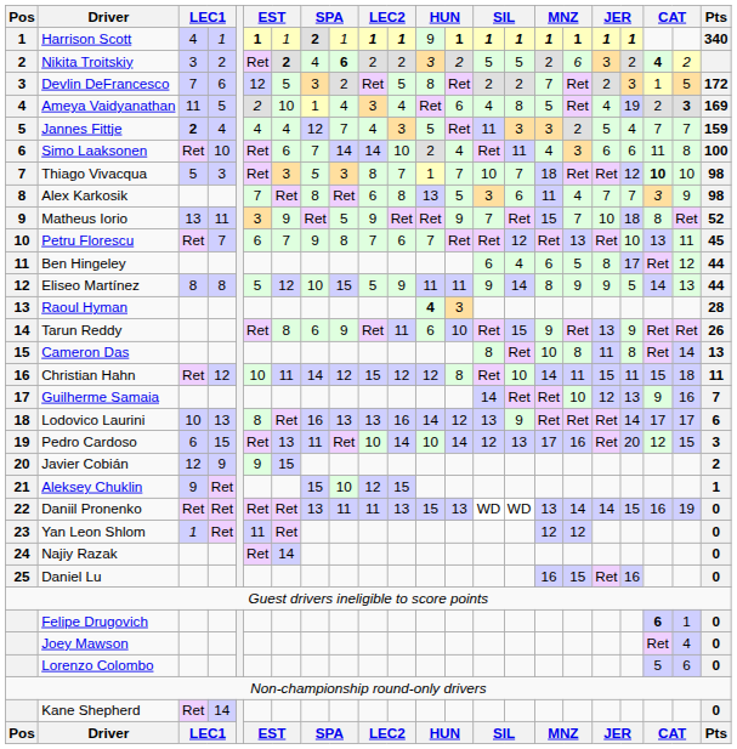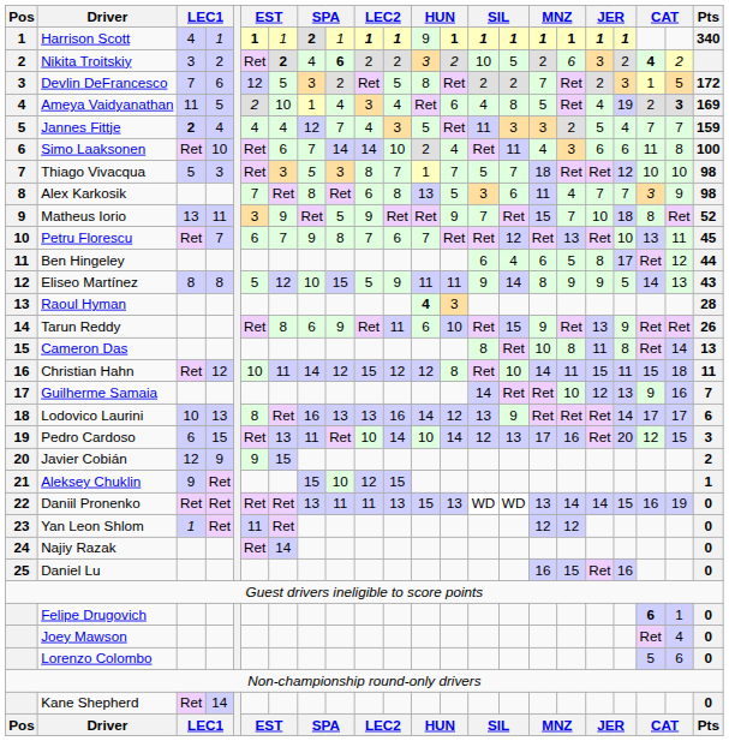 <table class="wikitable" style="font-size: 85%; text-align:center">
 <tr valign="top">
 <th valign="middle">Pos</th>
 <th valign="middle">Driver</th>
 <th colspan=2><a href='#'>LEC1</a><br></th>
 <th rowspan=26></th>
 <th colspan=2><a href='#'>EST</a><br></th>
 <th colspan=2><a href='#'>SPA</a><br></th>
 <th colspan=2><a href='#'>LEC2</a><br></th>
 <th colspan=2><a href='#'>HUN</a><br></th>
 <th colspan=2><a href='#'>SIL</a><br></th>
 <th colspan=2><a href='#'>MNZ</a><br></th>
 <th colspan=2><a href='#'>JER</a><br></th>
 <th colspan=2><a href='#'>CAT</a><br></th>
 <th valign="middle">Pts</th>
 </tr>
 <tr>
 <th>1</th>
 <td align=left> <a href='#'>Harrison Scott</a></td>
 <td style="background:#CFCFFF;">4</td>
 <td style="background:#CFCFFF;"><em>1</em></td>
 <td style="background:#FFFFBF;"><strong>1</strong></td>
 <td style="background:#FFFFBF;"><em>1</em></td>
 <td style="background:#DFDFDF;"><strong>2</strong></td>
 <td style="background:#FFFFBF;"><em>1</em></td>
 <td style="background:#FFFFBF;"><strong><em>1</em></strong></td>
 <td style="background:#FFFFBF;"><strong><em>1</em></strong></td>
 <td style="background:#DFFFDF;">9</td>
 <td style="background:#FFFFBF;"><strong>1</strong></td>
 <td style="background:#FFFFBF;"><strong><em>1</em></strong></td>
 <td style="background:#FFFFBF;"><strong><em>1</em></strong></td>
 <td style="background:#FFFFBF;"><strong><em>1</em></strong></td>
 <td style="background:#FFFFBF;"><strong>1</strong></td>
 <td style="background:#FFFFBF;"><strong><em>1</em></strong></td>
 <td style="background:#FFFFBF;"><strong><em>1</em></strong></td>
 <td></td>
 <td></td>
 <th>340</th>
 </tr>
 <tr>
 <th>2</th>
 <td align=left> <a href='#'>Nikita Troitskiy</a></td>
 <td style="background:#CFCFFF;">3</td>
 <td style="background:#CFCFFF;">2</td>
 <td style="background:#EFCFFF;">Ret</td>
 <td style="background:#DFDFDF;"><strong>2</strong></td>
 <td style="background:#DFFFDF;">4</td>
 <td style="background:#DFFFDF;"><strong>6</strong></td>
 <td style="background:#DFDFDF;">2</td>
 <td style="background:#DFDFDF;">2</td>
 <td style="background:#FFDF9F;"><em>3</em></td>
 <td style="background:#DFDFDF;"><em>2</em></td>
-<td style="background:#DFFFDF;">5</td>
+<td style="background:#DFFFDF;">10</td>
 <td style="background:#DFFFDF;">5</td>
 <td style="background:#DFDFDF;">2</td>
 <td style="background:#DFFFDF;"><em>6</em></td>
 <td style="background:#FFDF9F;">3</td>
 <td style="background:#DFDFDF;">2</td>
 <td style="background:#DFFFDF;"><strong>4</strong></td>
 <td style="background:#FFFFBF;"><em>2</em></td>
 <th></th>
 </tr>
 <tr>
 <th>3</th>
 <td align=left> <a href='#'>Devlin DeFrancesco</a></td>
 <td style="background:#CFCFFF;">7</td>
 <td style="background:#CFCFFF;">6</td>
 <td style="background:#CFCFFF;">12</td>
 <td style="background:#DFFFDF;">5</td>
 <td style="background:#FFDF9F;">3</td>
 <td style="background:#DFDFDF;">2</td>
 <td style="background:#EFCFFF;">Ret</td>
 <td style="background:#DFFFDF;">5</td>
 <td style="background:#DFFFDF;">8</td>
 <td style="background:#EFCFFF;">Ret</td>
 <td style="background:#DFDFDF;">2</td>
 <td style="background:#DFDFDF;">2</td>
 <td style="background:#DFFFDF;">7</td>
 <td style="background:#EFCFFF;">Ret</td>
 <td style="background:#DFDFDF;">2</td>
 <td style="background:#FFDF9F;">3</td>
 <td style="background:#FFFFBF;">1</td>
 <td style="background:#FFDF9F;">5</td>
 <th>172</th>
 </tr>
 <tr>
 <th>4</th>
 <td align=left nowrap> <a href='#'>Ameya Vaidyanathan</a></td>
 <td style="background:#CFCFFF;">11</td>
 <td style="background:#CFCFFF;">5</td>
 <td style="background:#DFDFDF;"><em>2</em></td>
 <td style="background:#DFFFDF;">10</td>
 <td style="background:#FFFFBF;">1</td>
 <td style="background:#DFFFDF;">4</td>
 <td style="background:#FFDF9F;">3</td>
 <td style="background:#DFFFDF;">4</td>
 <td style="background:#EFCFFF;">Ret</td>
 <td style="background:#DFFFDF;">6</td>
 <td style="background:#DFFFDF;">4</td>
 <td style="background:#DFFFDF;">8</td>
 <td style="background:#DFFFDF;">5</td>
 <td style="background:#EFCFFF;">Ret</td>
 <td style="background:#DFFFDF;">4</td>
 <td style="background:#CFCFFF;">19</td>
 <td style="background:#DFDFDF;">2</td>
 <td style="background:#DFDFDF;"><strong>3</strong></td>
 <th>169</th>
 </tr>
 <tr>
 <th>5</th>
 <td align=left> <a href='#'>Jannes Fittje</a></td>
 <td style="background:#CFCFFF;"><strong>2</strong></td>
 <td style="background:#CFCFFF;">4</td>
 <td style="background:#DFFFDF;">4</td>
 <td style="background:#DFFFDF;">4</td>
 <td style="background:#CFCFFF;">12</td>
 <td style="background:#DFFFDF;">7</td>
 <td style="background:#DFFFDF;">4</td>
 <td style="background:#FFDF9F;">3</td>
 <td style="background:#DFFFDF;">5</td>
 <td style="background:#EFCFFF;">Ret</td>
 <td style="background:#CFCFFF;">11</td>
 <td style="background:#FFDF9F;">3</td>
 <td style="background:#FFDF9F;">3</td>
 <td style="background:#DFDFDF;">2</td>
 <td style="background:#DFFFDF;">5</td>
 <td style="background:#DFFFDF;">4</td>
 <td style="background:#DFFFDF;">7</td>
 <td style="background:#DFFFDF;">7</td>
 <th>159</th>
 </tr>
 <tr>
 <th>6</th>
 <td align=left> <a href='#'>Simo Laaksonen</a></td>
 <td style="background:#EFCFFF;">Ret</td>
 <td style="background:#CFCFFF;">10</td>
 <td style="background:#EFCFFF;">Ret</td>
 <td style="background:#DFFFDF;">6</td>
 <td style="background:#DFFFDF;">7</td>
 <td style="background:#CFCFFF;">14</td>
 <td style="background:#CFCFFF;">14</td>
 <td style="background:#DFFFDF;">10</td>
 <td style="background:#DFDFDF;">2</td>
 <td style="background:#DFFFDF;">4</td>
 <td style="background:#EFCFFF;">Ret</td>
 <td style="background:#CFCFFF;">11</td>
 <td style="background:#DFFFDF;">4</td>
 <td style="background:#FFDF9F;">3</td>
 <td style="background:#DFFFDF;">6</td>
 <td style="background:#DFFFDF;">6</td>
 <td style="background:#DFFFDF;">11</td>
 <td style="background:#DFFFDF;">8</td>
 <th>100</th>
 </tr>
 <tr>
 <th>7</th>
 <td align=left> Thiago Vivacqua</td>
 <td style="background:#CFCFFF;">5</td>
 <td style="background:#CFCFFF;">3</td>
 <td style="background:#EFCFFF;">Ret</td>
 <td style="background:#FFDF9F;">3</td>
 <td style="background:#DFFFDF;"><em>5</em></td>
 <td style="background:#FFDF9F;">3</td>
 <td style="background:#DFFFDF;">8</td>
 <td style="background:#DFFFDF;">7</td>
 <td style="background:#FFFFBF;">1</td>
 <td style="background:#DFFFDF;">7</td>
-<td style="background:#DFFFDF;">10</td>
+<td style="background:#DFFFDF;">5</td>
 <td style="background:#DFFFDF;">7</td>
 <td style="background:#CFCFFF;">18</td>
 <td style="background:#EFCFFF;">Ret</td>
 <td style="background:#EFCFFF;">Ret</td>
 <td style="background:#CFCFFF;">12</td>
-<td style="background:#DFFFDF;"><strong>10</strong></td>
+<td style="background:#DFFFDF;">10</td>
 <td style="background:#DFFFDF;">10</td>
 <th>98</th>
 </tr>
 <tr>
 <th>8</th>
 <td align=left> Alex Karkosik</td>
 <td></td>
 <td></td>
 <td style="background:#DFFFDF;">7</td>
 <td style="background:#EFCFFF;">Ret</td>
 <td style="background:#DFFFDF;">8</td>
 <td style="background:#EFCFFF;">Ret</td>
 <td style="background:#DFFFDF;">6</td>
 <td style="background:#DFFFDF;">8</td>
 <td style="background:#CFCFFF;">13</td>
 <td style="background:#DFFFDF;">5</td>
 <td style="background:#FFDF9F;">3</td>
 <td style="background:#DFFFDF;">6</td>
 <td style="background:#CFCFFF;">11</td>
 <td style="background:#DFFFDF;">4</td>
 <td style="background:#DFFFDF;">7</td>
 <td style="background:#DFFFDF;">7</td>
 <td style="background:#FFDF9F;"><em>3</em></td>
 <td style="background:#DFFFDF;">9</td>
 <th>98</th>
 </tr>
 <tr>
 <th>9</th>
 <td align=left> Matheus Iorio</td>
 <td style="background:#CFCFFF;">13</td>
 <td style="background:#CFCFFF;">11</td>
 <td style="background:#FFDF9F;">3</td>
 <td style="background:#DFFFDF;">9</td>
 <td style="background:#EFCFFF;">Ret</td>
 <td style="background:#DFFFDF;">5</td>
 <td style="background:#DFFFDF;">9</td>
 <td style="background:#EFCFFF;">Ret</td>
 <td style="background:#EFCFFF;">Ret</td>
 <td style="background:#DFFFDF;">9</td>
 <td style="background:#DFFFDF;">7</td>
 <td style="background:#EFCFFF;">Ret</td>
 <td style="background:#CFCFFF;">15</td>
 <td style="background:#DFFFDF;">7</td>
 <td style="background:#DFFFDF;">10</td>
 <td style="background:#CFCFFF;">18</td>
 <td style="background:#DFFFDF;">8</td>
 <td style="background:#EFCFFF;">Ret</td>
 <th>52</th>
 </tr>
 <tr>
 <th>10</th>
 <td align=left> <a href='#'>Petru Florescu</a></td>
 <td style="background:#EFCFFF;">Ret</td>
 <td style="background:#CFCFFF;">7</td>
 <td style="background:#DFFFDF;">6</td>
 <td style="background:#DFFFDF;">7</td>
 <td style="background:#DFFFDF;">9</td>
 <td style="background:#DFFFDF;">8</td>
 <td style="background:#DFFFDF;">7</td>
 <td style="background:#DFFFDF;">6</td>
 <td style="background:#DFFFDF;">7</td>
 <td style="background:#EFCFFF;">Ret</td>
 <td style="background:#EFCFFF;">Ret</td>
 <td style="background:#CFCFFF;">12</td>
 <td style="background:#EFCFFF;">Ret</td>
 <td style="background:#CFCFFF;">13</td>
 <td style="background:#EFCFFF;">Ret</td>
 <td style="background:#DFFFDF;">10</td>
 <td style="background:#CFCFFF;">13</td>
 <td style="background:#DFFFDF;">11</td>
 <th>45</th>
 </tr>
 <tr>
 <th>11</th>
 <td align=left> Ben Hingeley</td>
 <td></td>
 <td></td>
 <td></td>
 <td></td>
 <td></td>
 <td></td>
 <td></td>
 <td></td>
 <td></td>
 <td></td>
 <td style="background:#DFFFDF;">6</td>
 <td style="background:#DFFFDF;">4</td>
 <td style="background:#DFFFDF;">6</td>
 <td style="background:#DFFFDF;">5</td>
 <td style="background:#DFFFDF;">8</td>
 <td style="background:#CFCFFF;">17</td>
 <td style="background:#EFCFFF;">Ret</td>
 <td style="background:#DFFFDF;">12</td>
 <th>44</th>
 </tr>
 <tr>
 <th>12</th>
 <td align=left> Eliseo Martínez</td>
 <td style="background:#CFCFFF;">8</td>
 <td style="background:#CFCFFF;">8</td>
 <td style="background:#DFFFDF;">5</td>
 <td style="background:#CFCFFF;">12</td>
 <td style="background:#DFFFDF;">10</td>
 <td style="background:#CFCFFF;">15</td>
 <td style="background:#DFFFDF;">5</td>
 <td style="background:#DFFFDF;">9</td>
 <td style="background:#CFCFFF;">11</td>
 <td style="background:#CFCFFF;">11</td>
 <td style="background:#DFFFDF;">9</td>
 <td style="background:#CFCFFF;">14</td>
 <td style="background:#DFFFDF;">8</td>
 <td style="background:#DFFFDF;">9</td>
 <td style="background:#DFFFDF;">9</td>
 <td style="background:#DFFFDF;">5</td>
 <td style="background:#CFCFFF;">14</td>
 <td style="background:#DFFFDF;">13</td>
-<th>44</th>
+<th>43</th>
 </tr>
 <tr>
 <th>13</th>
 <td align=left> <a href='#'>Raoul Hyman</a></td>
 <td></td>
 <td></td>
 <td></td>
 <td></td>
 <td></td>
 <td></td>
 <td></td>
 <td></td>
 <td style="background:#DFFFDF;"><strong>4</strong></td>
 <td style="background:#FFDF9F;">3</td>
 <td></td>
 <td></td>
 <td></td>
 <td></td>
 <td></td>
 <td></td>
 <td></td>
 <td></td>
 <th>28</th>
 </tr>
 <tr>
 <th>14</th>
 <td align=left> Tarun Reddy</td>
 <td></td>
 <td></td>
 <td style="background:#EFCFFF;">Ret</td>
 <td style="background:#DFFFDF;">8</td>
 <td style="background:#DFFFDF;">6</td>
 <td style="background:#DFFFDF;">9</td>
 <td style="background:#EFCFFF;">Ret</td>
 <td style="background:#CFCFFF;">11</td>
 <td style="background:#DFFFDF;">6</td>
 <td style="background:#CFCFFF;">10</td>
 <td style="background:#EFCFFF;">Ret</td>
 <td style="background:#CFCFFF;">15</td>
 <td style="background:#DFFFDF;">9</td>
 <td style="background:#EFCFFF;">Ret</td>
 <td style="background:#CFCFFF;">13</td>
 <td style="background:#DFFFDF;">9</td>
 <td style="background:#EFCFFF;">Ret</td>
 <td style="background:#EFCFFF;">Ret</td>
 <th>26</th>
 </tr>
 <tr>
 <th>15</th>
 <td align=left> <a href='#'>Cameron Das</a></td>
 <td></td>
 <td></td>
 <td></td>
 <td></td>
 <td></td>
 <td></td>
 <td></td>
 <td></td>
 <td></td>
 <td></td>
 <td style="background:#DFFFDF;">8</td>
 <td style="background:#EFCFFF;">Ret</td>
 <td style="background:#DFFFDF;">10</td>
 <td style="background:#DFFFDF;">8</td>
 <td style="background:#CFCFFF;">11</td>
 <td style="background:#DFFFDF;">8</td>
 <td style="background:#EFCFFF;">Ret</td>
 <td style="background:#CFCFFF;">14</td>
 <th>13</th>
 </tr>
 <tr>
 <th>16</th>
 <td align=left> Christian Hahn</td>
 <td style="background:#EFCFFF;">Ret</td>
 <td style="background:#CFCFFF;">12</td>
 <td style="background:#DFFFDF;">10</td>
 <td style="background:#CFCFFF;">11</td>
 <td style="background:#CFCFFF;">14</td>
 <td style="background:#CFCFFF;">12</td>
 <td style="background:#CFCFFF;">15</td>
 <td style="background:#CFCFFF;">12</td>
 <td style="background:#CFCFFF;">12</td>
 <td style="background:#DFFFDF;">8</td>
 <td style="background:#EFCFFF;">Ret</td>
 <td style="background:#DFFFDF;">10</td>
 <td style="background:#CFCFFF;">14</td>
 <td style="background:#CFCFFF;">11</td>
 <td style="background:#CFCFFF;">15</td>
 <td style="background:#CFCFFF;">11</td>
 <td style="background:#CFCFFF;">15</td>
 <td style="background:#CFCFFF;">18</td>
 <th>11</th>
 </tr>
 <tr>
 <th>17</th>
 <td align=left> <a href='#'>Guilherme Samaia</a></td>
 <td></td>
 <td></td>
 <td></td>
 <td></td>
 <td></td>
 <td></td>
 <td></td>
 <td></td>
 <td></td>
 <td></td>
 <td style="background:#CFCFFF;">14</td>
 <td style="background:#EFCFFF;">Ret</td>
 <td style="background:#EFCFFF;">Ret</td>
 <td style="background:#DFFFDF;">10</td>
 <td style="background:#CFCFFF;">12</td>
 <td style="background:#CFCFFF;">13</td>
 <td style="background:#DFFFDF;">9</td>
 <td style="background:#CFCFFF;">16</td>
 <th>7</th>
 </tr>
 <tr>
 <th>18</th>
 <td align=left> Lodovico Laurini</td>
 <td style="background:#CFCFFF;">10</td>
 <td style="background:#CFCFFF;">13</td>
 <td style="background:#DFFFDF;">8</td>
 <td style="background:#EFCFFF;">Ret</td>
 <td style="background:#CFCFFF;">16</td>
 <td style="background:#CFCFFF;">13</td>
 <td style="background:#CFCFFF;">13</td>
 <td style="background:#CFCFFF;">16</td>
 <td style="background:#CFCFFF;">14</td>
 <td style="background:#CFCFFF;">12</td>
 <td style="background:#CFCFFF;">13</td>
 <td style="background:#DFFFDF;">9</td>
 <td style="background:#EFCFFF;">Ret</td>
 <td style="background:#EFCFFF;">Ret</td>
 <td style="background:#EFCFFF;">Ret</td>
 <td style="background:#CFCFFF;">14</td>
 <td style="background:#CFCFFF;">17</td>
 <td style="background:#CFCFFF;">17</td>
 <th>6</th>
 </tr>
 <tr>
 <th>19</th>
 <td align=left> Pedro Cardoso</td>
 <td style="background:#CFCFFF;">6</td>
 <td style="background:#CFCFFF;">15</td>
 <td style="background:#EFCFFF;">Ret</td>
 <td style="background:#CFCFFF;">13</td>
 <td style="background:#CFCFFF;">11</td>
 <td style="background:#EFCFFF;">Ret</td>
 <td style="background:#DFFFDF;">10</td>
 <td style="background:#CFCFFF;">14</td>
 <td style="background:#DFFFDF;">10</td>
 <td style="background:#CFCFFF;">14</td>
 <td style="background:#CFCFFF;">12</td>
 <td style="background:#CFCFFF;">13</td>
 <td style="background:#CFCFFF;">17</td>
 <td style="background:#CFCFFF;">16</td>
 <td style="background:#EFCFFF;">Ret</td>
 <td style="background:#CFCFFF;">20</td>
 <td style="background:#DFFFDF;">12</td>
 <td style="background:#CFCFFF;">15</td>
 <th>3</th>
 </tr>
 <tr>
 <th>20</th>
 <td align=left> Javier Cobián</td>
 <td style="background:#CFCFFF;">12</td>
 <td style="background:#CFCFFF;">9</td>
 <td style="background:#DFFFDF;">9</td>
 <td style="background:#CFCFFF;">15</td>
 <td></td>
 <td></td>
 <td></td>
 <td></td>
 <td></td>
 <td></td>
 <td></td>
 <td></td>
 <td></td>
 <td></td>
 <td></td>
 <td></td>
 <td></td>
 <td></td>
 <th>2</th>
 </tr>
 <tr>
 <th>21</th>
 <td align=left> <a href='#'>Aleksey Chuklin</a></td>
 <td style="background:#CFCFFF;">9</td>
 <td style="background:#EFCFFF;">Ret</td>
 <td></td>
 <td></td>
 <td style="background:#CFCFFF;">15</td>
 <td style="background:#DFFFDF;">10</td>
 <td style="background:#CFCFFF;">12</td>
 <td style="background:#CFCFFF;">15</td>
 <td></td>
 <td></td>
 <td></td>
 <td></td>
 <td></td>
 <td></td>
 <td></td>
 <td></td>
 <td></td>
 <td></td>
 <th>1</th>
 </tr>
 <tr>
 <th>22</th>
 <td align=left> Daniil Pronenko</td>
 <td style="background:#EFCFFF;">Ret</td>
 <td style="background:#EFCFFF;">Ret</td>
 <td style="background:#EFCFFF;">Ret</td>
 <td style="background:#EFCFFF;">Ret</td>
 <td style="background:#CFCFFF;">13</td>
 <td style="background:#CFCFFF;">11</td>
 <td style="background:#CFCFFF;">11</td>
 <td style="background:#CFCFFF;">13</td>
 <td style="background:#CFCFFF;">15</td>
 <td style="background:#CFCFFF;">13</td>
 <td style="background:#FFFFFF;">WD</td>
 <td style="background:#FFFFFF;">WD</td>
 <td style="background:#CFCFFF;">13</td>
 <td style="background:#CFCFFF;">14</td>
 <td style="background:#CFCFFF;">14</td>
 <td style="background:#CFCFFF;">15</td>
 <td style="background:#CFCFFF;">16</td>
 <td style="background:#CFCFFF;">19</td>
 <th>0</th>
 </tr>
 <tr>
 <th>23</th>
 <td align=left> Yan Leon Shlom</td>
 <td style="background:#CFCFFF;"><em>1</em></td>
 <td style="background:#EFCFFF;">Ret</td>
 <td style="background:#CFCFFF;">11</td>
 <td style="background:#EFCFFF;">Ret</td>
 <td></td>
 <td></td>
 <td></td>
 <td></td>
 <td></td>
 <td></td>
 <td></td>
 <td></td>
 <td style="background:#CFCFFF;">12</td>
 <td style="background:#CFCFFF;">12</td>
 <td></td>
 <td></td>
 <td></td>
 <td></td>
 <th>0</th>
 </tr>
 <tr>
 <th>24</th>
 <td align=left> Najiy Razak</td>
 <td></td>
 <td></td>
 <td style="background:#EFCFFF;">Ret</td>
 <td style="background:#CFCFFF;">14</td>
 <td></td>
 <td></td>
 <td></td>
 <td></td>
 <td></td>
 <td></td>
 <td></td>
 <td></td>
 <td></td>
 <td></td>
 <td></td>
 <td></td>
 <td></td>
 <td></td>
 <th>0</th>
 </tr>
 <tr>
 <th>25</th>
 <td align=left> Daniel Lu</td>
 <td></td>
 <td></td>
 <td></td>
 <td></td>
 <td></td>
 <td></td>
 <td></td>
 <td></td>
 <td></td>
 <td></td>
 <td></td>
 <td></td>
 <td style="background:#CFCFFF;">16</td>
 <td style="background:#CFCFFF;">15</td>
 <td style="background:#EFCFFF;">Ret</td>
 <td style="background:#CFCFFF;">16</td>
 <td></td>
 <td></td>
 <th>0</th>
 </tr>
 <tr>
 <td colspan=22><em>Guest drivers ineligible to score points</em></td>
 </tr>
 <tr>
 <th></th>
 <td align=left> <a href='#'>Felipe Drugovich</a></td>
 <td></td>
 <td></td>
 <th rowspan="3"></th>
 <td></td>
 <td></td>
 <td></td>
 <td></td>
 <td></td>
 <td></td>
 <td></td>
 <td></td>
 <td></td>
 <td></td>
 <td></td>
 <td></td>
 <td></td>
 <td></td>
 <td style="background:#CFCFFF;"><strong>6</strong></td>
 <td style="background:#CFCFFF;">1</td>
 <th>0</th>
 </tr>
 <tr>
 <th></th>
 <td align=left> <a href='#'>Joey Mawson</a></td>
 <td></td>
 <td></td>
 <td></td>
 <td></td>
 <td></td>
 <td></td>
 <td></td>
 <td></td>
 <td></td>
 <td></td>
 <td></td>
 <td></td>
 <td></td>
 <td></td>
 <td></td>
 <td></td>
 <td style="background:#EFCFFF;">Ret</td>
 <td style="background:#CFCFFF;">4</td>
 <th>0</th>
 </tr>
 <tr>
 <th></th>
 <td align=left> <a href='#'>Lorenzo Colombo</a></td>
 <td></td>
 <td></td>
 <td></td>
 <td></td>
 <td></td>
 <td></td>
 <td></td>
 <td></td>
 <td></td>
 <td></td>
 <td></td>
 <td></td>
 <td></td>
 <td></td>
 <td></td>
 <td></td>
 <td style="background:#CFCFFF;">5</td>
 <td style="background:#CFCFFF;">6</td>
 <th>0</th>
 </tr>
 <tr>
 <td colspan="22"><em>Non-championship round-only drivers</em></td>
 </tr>
 <tr>
 <th></th>
 <td align=left> Kane Shepherd</td>
 <td style="background:#EFCFFF;">Ret</td>
 <td style="background:#CFCFFF;">14</td>
 <th rowspan="2"></th>
 <td></td>
 <td></td>
 <td></td>
 <td></td>
 <td></td>
 <td></td>
 <td></td>
 <td></td>
 <td></td>
 <td></td>
 <td></td>
 <td></td>
 <td></td>
 <td></td>
 <td></td>
 <td></td>
 <th>0</th>
 </tr>
 <tr valign="top">
 <th valign="middle">Pos</th>
 <th valign="middle">Driver</th>
 <th colspan=2><a href='#'>LEC1</a><br></th>
 <th colspan=2><a href='#'>EST</a><br></th>
 <th colspan=2><a href='#'>SPA</a><br></th>
 <th colspan=2><a href='#'>LEC2</a><br></th>
 <th colspan=2><a href='#'>HUN</a><br></th>
 <th colspan=2><a href='#'>SIL</a><br></th>
 <th colspan=2><a href='#'>MNZ</a><br></th>
 <th colspan=2><a href='#'>JER</a><br></th>
 <th colspan=2><a href='#'>CAT</a><br></th>
 <th valign="middle">Pts</th>
 </tr>
 </table>
